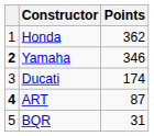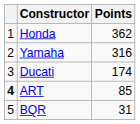 <table class="wikitable" style="font-size: 95%;">
 <tr>
 <th></th>
 <th>Constructor</th>
 <th>Points</th>
 </tr>
 <tr>
 <td align=center>1</td>
 <td> <a href='#'>Honda</a></td>
 <td align=right>362</td>
 </tr>
 <tr>
-<td align=center><strong>2</strong></td>
+<td align=center>2</td>
 <td> <a href='#'>Yamaha</a></td>
-<td align=right>346</td>
+<td align=right>316</td>
 </tr>
 <tr>
 <td align=center>3</td>
 <td> <a href='#'>Ducati</a></td>
 <td align=right>174</td>
 </tr>
 <tr>
 <td align=center><strong>4</strong></td>
 <td> <a href='#'>ART</a></td>
-<td align=right>87</td>
+<td align=right>85</td>
 </tr>
 <tr>
 <td align=center>5</td>
 <td> <a href='#'>BQR</a></td>
 <td align=right>31</td>
 </tr>
 </table>
